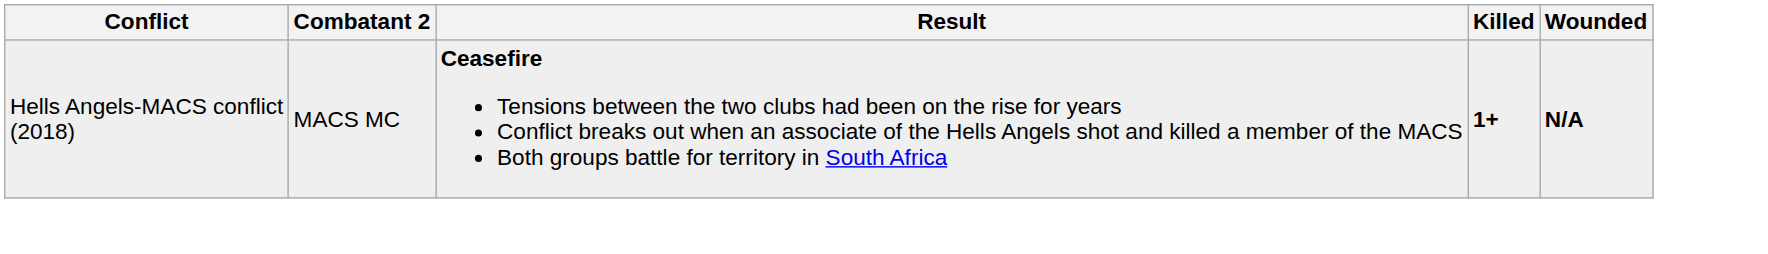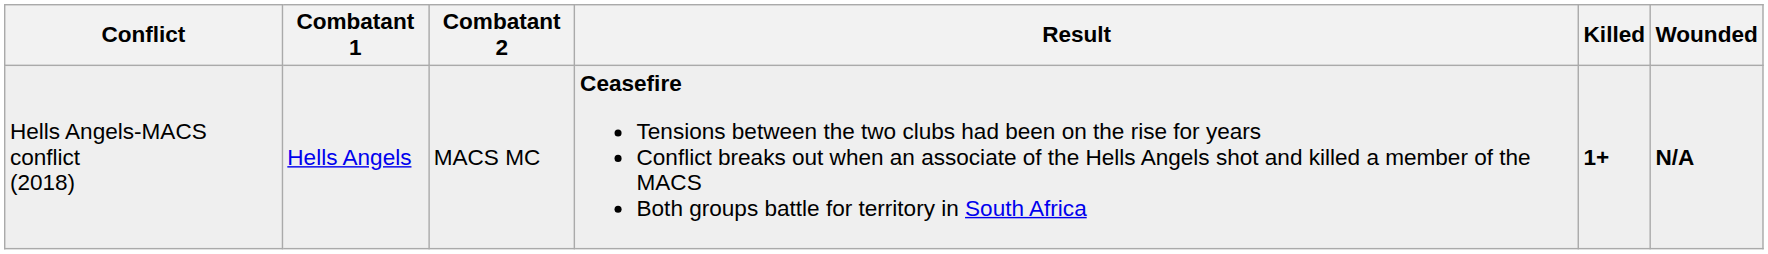 <table class="wikitable" style="background:#efefef;">
 <tr>
 <th>Conflict</th>
+<th>Combatant 1</th>
 <th>Combatant 2</th>
 <th>Result</th>
 <th>Killed</th>
 <th>Wounded</th>
 </tr>
 <tr>
 <td>Hells Angels-MACS conflict<br>(2018)</td>
+<td><a href='#'>Hells Angels</a></td>
 <td>MACS MC</td>
 <td><strong>Ceasefire</strong><br><ul><li>Tensions between the two clubs had been on the rise for years</li><li>Conflict breaks out when an associate of the Hells Angels shot and killed a member of the MACS</li><li>Both groups battle for territory in <a href='#'>South Africa</a></li></ul></td>
 <td><strong>1+</strong></td>
 <td><strong>N/A</strong></td>
 </tr>
 </table>
